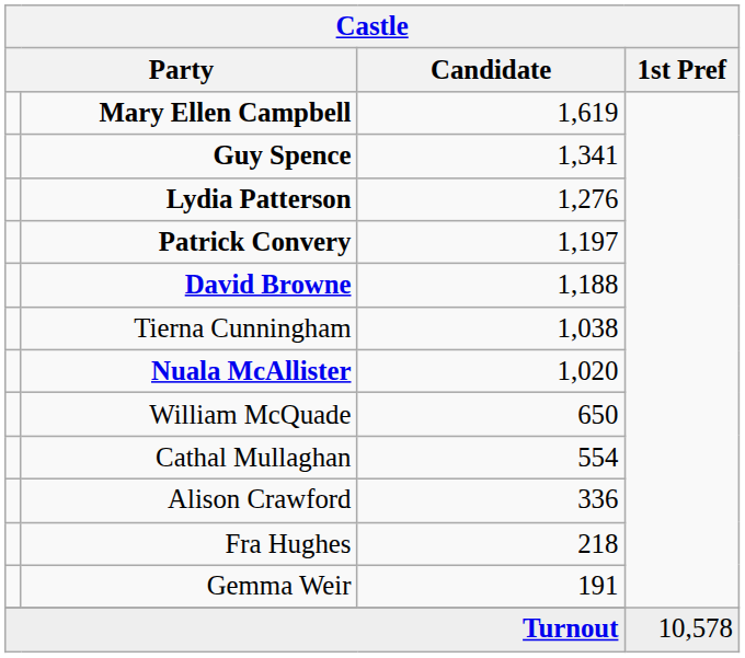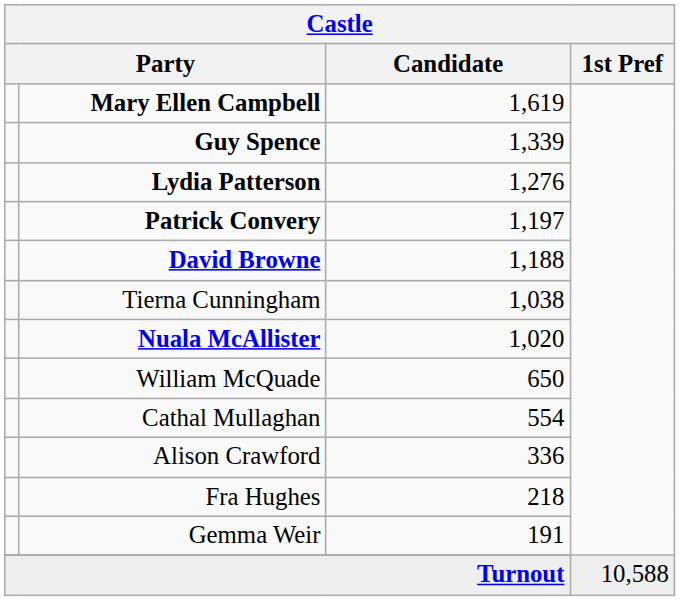 <table class="wikitable">
 <tr>
 <th colspan="4" align="center"><a href='#'>Castle</a></th>
 </tr>
 <tr>
 <th colspan="2" align="center" width=200>Party</th>
 <th width=150>Candidate</th>
 <th width=60>1st Pref</th>
 </tr>
 <tr>
 <td></td>
 <td align="right"><strong>Mary Ellen Campbell</strong></td>
 <td align="right">1,619</td>
 </tr>
 <tr>
 <td></td>
 <td align="right"><strong>Guy Spence</strong></td>
-<td align="right">1,341</td>
+<td align="right">1,339</td>
 </tr>
 <tr>
 <td></td>
 <td align="right"><strong>Lydia Patterson</strong></td>
 <td align="right">1,276</td>
 </tr>
 <tr>
 <td></td>
 <td align="right"><strong>Patrick Convery</strong></td>
 <td align="right">1,197</td>
 </tr>
 <tr>
 <td></td>
 <td align="right"><strong><a href='#'>David Browne</a></strong></td>
 <td align="right">1,188</td>
 </tr>
 <tr>
 <td></td>
 <td align="right">Tierna Cunningham</td>
 <td align="right">1,038</td>
 </tr>
 <tr>
 <td></td>
 <td align="right"><strong><a href='#'>Nuala McAllister</a></strong></td>
 <td align="right">1,020</td>
 </tr>
 <tr>
 <td></td>
 <td align="right">William McQuade</td>
 <td align="right">650</td>
 </tr>
 <tr>
 <td></td>
 <td align="right">Cathal Mullaghan</td>
 <td align="right">554</td>
 </tr>
 <tr>
 <td></td>
 <td align="right">Alison Crawford</td>
 <td align="right">336</td>
 </tr>
 <tr>
 <td></td>
 <td align="right">Fra Hughes</td>
 <td align="right">218</td>
 </tr>
 <tr>
 <td></td>
 <td align="right">Gemma Weir</td>
 <td align="right">191</td>
 </tr>
 <tr>
 </tr>
 <tr bgcolor="EEEEEE">
 <td colspan=3 align="right"><strong><a href='#'>Turnout</a></strong></td>
-<td align="right">10,578</td>
+<td align="right">10,588</td>
 </tr>
 </table>
